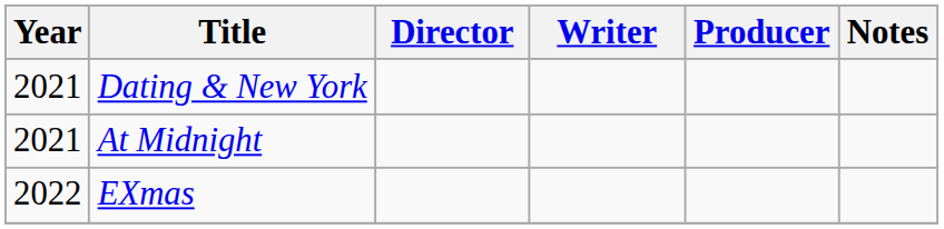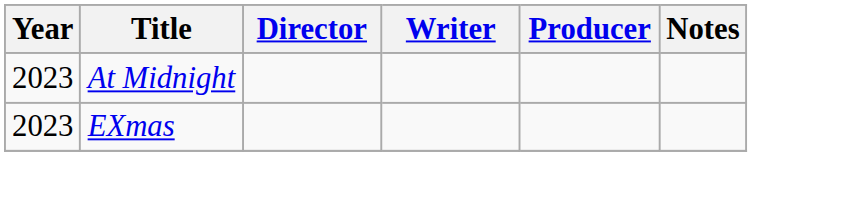 <table class="wikitable">
 <tr>
 <th>Year</th>
 <th>Title</th>
 <th width=65><a href='#'>Director</a></th>
 <th width=65><a href='#'>Writer</a></th>
 <th width=65><a href='#'>Producer</a></th>
 <th>Notes</th>
 </tr>
 <tr>
-<td>2021</td>
-<td style="text-align:left;"><em><a href='#'>Dating & New York</a></em></td>
-<td></td>
-<td></td>
-<td></td>
-<td></td>
-</tr>
-<tr>
-<td>2021</td>
+<td>2023</td>
 <td><em><a href='#'>At Midnight</a></em></td>
 <td></td>
 <td></td>
 <td></td>
 <td></td>
 </tr>
 <tr>
-<td>2022</td>
+<td>2023</td>
 <td><em><a href='#'>EXmas</a></em></td>
 <td></td>
 <td></td>
 <td></td>
 <td></td>
 </tr>
 <tr>
 </tr>
 </table>
